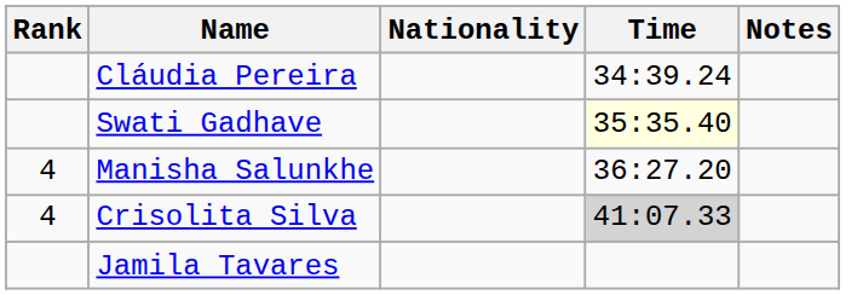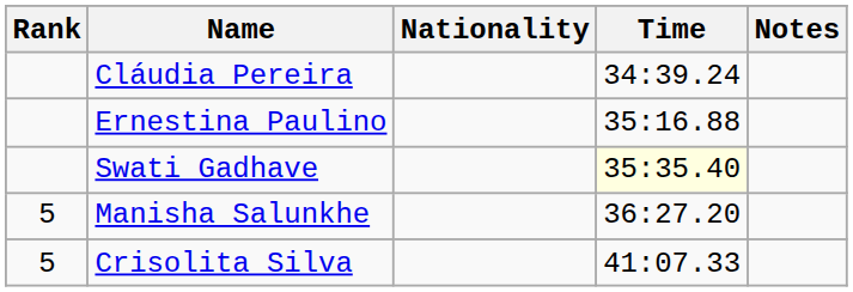 <table class="wikitable sortable" style="text-align:center">
 <tr>
 <th>Rank</th>
 <th>Name</th>
 <th>Nationality</th>
 <th>Time</th>
 <th>Notes</th>
 </tr>
 <tr>
 <td></td>
 <td align=left><a href='#'>Cláudia Pereira</a></td>
 <td align=left></td>
 <td>34:39.24</td>
 <td></td>
 </tr>
 <tr>
 <td></td>
+<td align=left><a href='#'>Ernestina Paulino</a></td>
+<td align=left></td>
+<td>35:16.88</td>
+<td></td>
+</tr>
+<tr>
+<td></td>
 <td align=left><a href='#'>Swati Gadhave</a></td>
 <td align=left></td>
 <td style="background: lightyellow;">35:35.40</td>
 <td></td>
 </tr>
 <tr>
-<td>4</td>
+<td>5</td>
 <td align=left><a href='#'>Manisha Salunkhe</a></td>
 <td align=left></td>
 <td>36:27.20</td>
 <td></td>
 </tr>
 <tr>
-<td>4</td>
+<td>5</td>
 <td align=left><a href='#'>Crisolita Silva</a></td>
 <td align=left></td>
-<td style="background: lightgrey;">41:07.33</td>
-<td></td>
-</tr>
-<tr>
-<td></td>
-<td align=left><a href='#'>Jamila Tavares</a></td>
-<td align=left></td>
-<td></td>
+<td>41:07.33</td>
 <td></td>
 </tr>
 </table>
